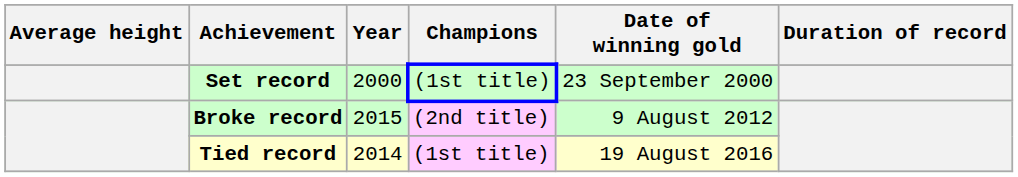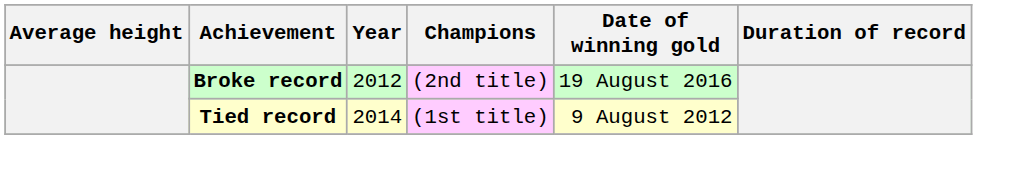 <table class="wikitable" style="text-align: center; font-size: 90%; margin-left: 1em;">
 <tr>
 <th>Average height</th>
 <th>Achievement</th>
 <th>Year</th>
 <th>Champions</th>
 <th>Date of<br>winning gold</th>
 <th>Duration of record</th>
 </tr>
 <tr style="background-color: #ccffcc;">
-<td style="background-color: #f2f2f2;" style="text-align: left;"><strong></strong></td>
-<td><strong>Set record</strong></td>
-<td>2000</td>
-<td style="border: 2px solid blue; text-align: left;"> (1st title)</td>
-<td style="text-align: right;">23 September 2000</td>
-<td style="background-color: #f2f2f2; text-align: left;"></td>
-</tr>
-<tr style="background-color: #ccffcc;">
 <td rowspan="2" style="background-color: #f2f2f2;" style="text-align: left;"><strong></strong></td>
 <td><strong>Broke record</strong></td>
-<td>2015</td>
+<td>2012</td>
 <td style="background-color: #ffccff; text-align: left;"> (2nd title)</td>
-<td style="text-align: right;">9 August 2012</td>
+<td style="text-align: right;">19 August 2016</td>
 <td rowspan="2" style="background-color: #f2f2f2; text-align: left;"></td>
 </tr>
 <tr style="background-color: #ffffcc;">
 <td><strong>Tied record</strong></td>
 <td>2014</td>
 <td style="background-color: #ffccff; text-align: left;"> (1st title)</td>
-<td style="text-align: right;">19 August 2016</td>
+<td style="text-align: right;">9 August 2012</td>
 </tr>
 </table>
